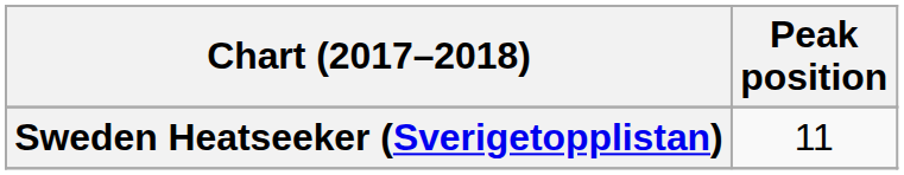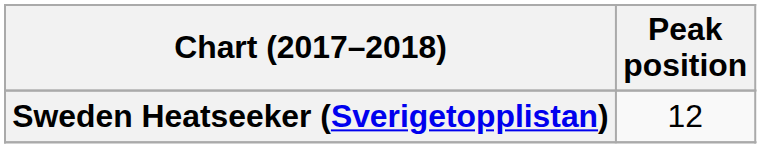 <table class="wikitable sortable plainrowheaders" style="text-align:center">
 <tr>
 <th>Chart (2017–2018)</th>
 <th>Peak<br>position</th>
 </tr>
 <tr>
 </tr>
 <tr>
 </tr>
 <tr>
 </tr>
 <tr>
 <th scope="row">Sweden Heatseeker (<a href='#'>Sverigetopplistan</a>)</th>
-<td>11</td>
+<td>12</td>
 </tr>
 <tr>
 </tr>
 <tr>
 </tr>
 <tr>
 </tr>
 <tr>
 </tr>
 </table>
